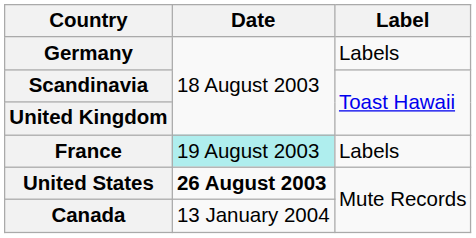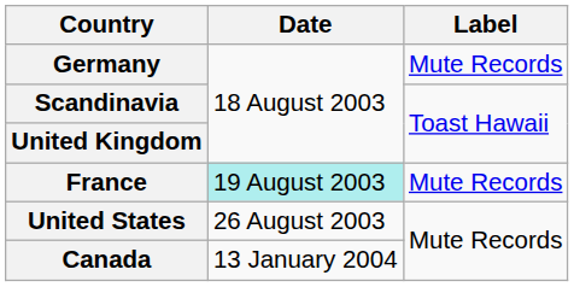 <table class="wikitable plainrowheaders">
 <tr>
 <th scope="col">Country</th>
 <th scope="col">Date</th>
 <th scope="col">Label</th>
 </tr>
 <tr>
 <th scope="row">Germany</th>
 <td rowspan="3">18 August 2003</td>
-<td>Labels</td>
+<td><a href='#'>Mute Records</a></td>
 </tr>
 <tr>
 <th scope="row">Scandinavia</th>
 <td rowspan="2"><a href='#'>Toast Hawaii</a></td>
 </tr>
 <tr>
 <th scope="row">United Kingdom</th>
 </tr>
 <tr>
 <th scope="row">France</th>
 <td style="background: paleturquoise;">19 August 2003</td>
-<td>Labels</td>
+<td><a href='#'>Mute Records</a></td>
 </tr>
 <tr>
 <th scope="row">United States</th>
-<td><strong>26 August 2003</strong></td>
+<td>26 August 2003</td>
 <td rowspan="2">Mute Records</td>
 </tr>
 <tr>
 <th scope="row">Canada</th>
 <td>13 January 2004</td>
 </tr>
 </table>
